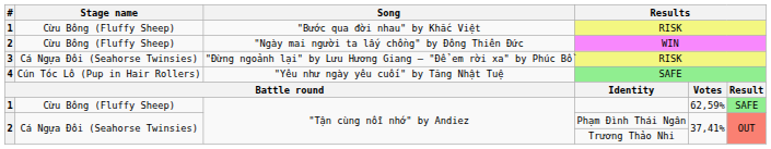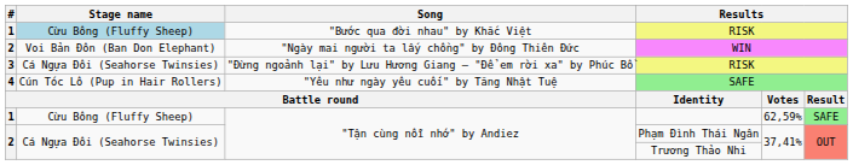 <table class="wikitable plainrowheaders" style="text-align: center;">
 <tr>
 <th>#</th>
 <th>Stage name</th>
 <th>Song</th>
 <th Colspan=3>Results</th>
 </tr>
 <tr>
 <th>1</th>
-<td>Cừu Bông (Fluffy Sheep)</td>
+<td style="background: lightblue;">Cừu Bông (Fluffy Sheep)</td>
 <td>"Bước qua đời nhau" by Khắc Việt</td>
 <td colspan=3 bgcolor=#F3F781>RISK</td>
 </tr>
 <tr>
 <th>2</th>
-<td>Cừu Bông (Fluffy Sheep)</td>
+<td>Voi Bản Đôn (Ban Don Elephant)</td>
 <td>"Ngày mai người ta lấy chồng" by Đông Thiên Đức</td>
 <td colspan=3 bgcolor=#F888FD>WIN</td>
 </tr>
 <tr>
 <th>3</th>
 <td>Cá Ngựa Đôi (Seahorse Twinsies)</td>
 <td>"Đừng ngoảnh lại" by Lưu Hương Giang – "Để em rời xa" by Phúc Bồ</td>
 <td colspan=3 bgcolor=#F3F781>RISK</td>
 </tr>
 <tr>
 <th>4</th>
 <td>Cún Tóc Lô (Pup in Hair Rollers)</td>
 <td>"Yêu như ngày yêu cuối" by Tăng Nhật Tuệ</td>
 <td colspan=3 bgcolor=lightgreen>SAFE</td>
 </tr>
 <tr>
 <th colspan=3>Battle round</th>
 <th>Identity</th>
 <th>Votes</th>
 <th>Result</th>
 </tr>
 <tr>
 <th>1</th>
 <td>Cừu Bông (Fluffy Sheep)</td>
 <td rowspan=3>"Tận cùng nỗi nhớ" by Andiez</td>
 <td></td>
 <td>62,59%</td>
 <td bgcolor=lightgreen>SAFE</td>
 </tr>
 <tr>
 <th rowspan=2>2</th>
 <td rowspan=2>Cá Ngựa Đôi (Seahorse Twinsies)</td>
 <td>Phạm Đình Thái Ngân</td>
 <td rowspan=2>37,41%</td>
 <td rowspan=2 bgcolor=salmon>OUT</td>
 </tr>
 <tr>
 <td>Trương Thảo Nhi</td>
 </tr>
 </table>
